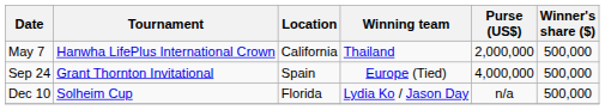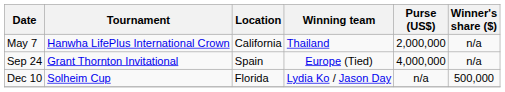 <table class="wikitable" style="font-size:95%">
 <tr>
 <th>Date</th>
 <th>Tournament</th>
 <th>Location</th>
 <th>Winning team</th>
 <th>Purse<br>(US$)</th>
 <th>Winner's<br>share ($)</th>
 </tr>
 <tr>
 <td>May 7</td>
 <td><a href='#'>Hanwha LifePlus International Crown</a></td>
 <td>California</td>
 <td> <a href='#'>Thailand</a></td>
 <td align=center>2,000,000</td>
-<td align=center>500,000</td>
+<td align=center>n/a</td>
 </tr>
 <tr>
 <td>Sep 24</td>
 <td><a href='#'>Grant Thornton Invitational</a></td>
 <td>Spain</td>
 <td align=center><a href='#'>Europe</a> (Tied)</td>
 <td align=center>4,000,000</td>
-<td align=center>500,000</td>
+<td align=center>n/a</td>
 </tr>
 <tr>
 <td>Dec 10</td>
 <td><a href='#'>Solheim Cup</a></td>
 <td>Florida</td>
 <td> <a href='#'>Lydia Ko</a> /  <a href='#'>Jason Day</a></td>
 <td align=center>n/a</td>
 <td align=center>500,000</td>
 </tr>
 <tr>
 </tr>
 </table>
